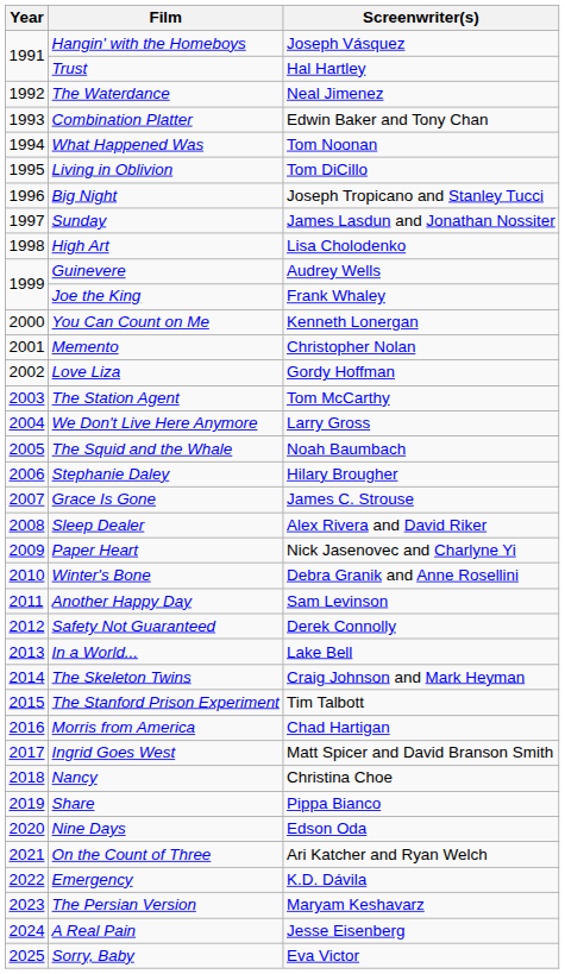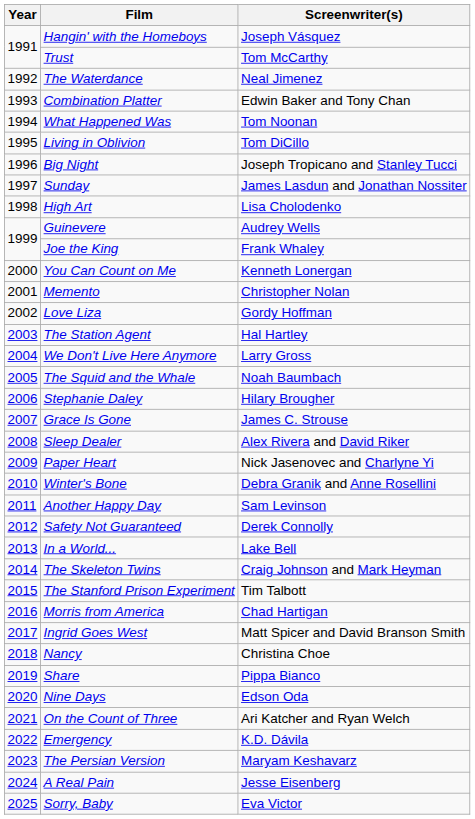 <table class="wikitable sortable">
 <tr>
 <th>Year</th>
 <th>Film</th>
 <th>Screenwriter(s)</th>
 </tr>
 <tr>
 <td rowspan="2">1991</td>
 <td><em><a href='#'>Hangin' with the Homeboys</a></em></td>
 <td><a href='#'>Joseph Vásquez</a></td>
 </tr>
 <tr>
 <td><em><a href='#'>Trust</a></em></td>
-<td><a href='#'>Hal Hartley</a></td>
+<td><a href='#'>Tom McCarthy</a></td>
 </tr>
 <tr>
 <td>1992</td>
 <td><em><a href='#'>The Waterdance</a></em></td>
 <td><a href='#'>Neal Jimenez</a></td>
 </tr>
 <tr>
 <td>1993</td>
 <td><em><a href='#'>Combination Platter</a></em></td>
 <td>Edwin Baker and Tony Chan</td>
 </tr>
 <tr>
 <td>1994</td>
 <td><em><a href='#'>What Happened Was</a></em></td>
 <td><a href='#'>Tom Noonan</a></td>
 </tr>
 <tr>
 <td>1995</td>
 <td><em><a href='#'>Living in Oblivion</a></em></td>
 <td><a href='#'>Tom DiCillo</a></td>
 </tr>
 <tr>
 <td>1996</td>
 <td><em><a href='#'>Big Night</a></em></td>
 <td>Joseph Tropicano and <a href='#'>Stanley Tucci</a></td>
 </tr>
 <tr>
 <td>1997</td>
 <td><em><a href='#'>Sunday</a></em></td>
 <td><a href='#'>James Lasdun</a> and <a href='#'>Jonathan Nossiter</a></td>
 </tr>
 <tr>
 <td>1998</td>
 <td><em><a href='#'>High Art</a></em></td>
 <td><a href='#'>Lisa Cholodenko</a></td>
 </tr>
 <tr>
 <td rowspan="2">1999</td>
 <td><em><a href='#'>Guinevere</a></em></td>
 <td><a href='#'>Audrey Wells</a></td>
 </tr>
 <tr>
 <td><em><a href='#'>Joe the King</a></em></td>
 <td><a href='#'>Frank Whaley</a></td>
 </tr>
 <tr>
 <td>2000</td>
 <td><em><a href='#'>You Can Count on Me</a></em></td>
 <td><a href='#'>Kenneth Lonergan</a></td>
 </tr>
 <tr>
 <td>2001</td>
 <td><em><a href='#'>Memento</a></em></td>
 <td><a href='#'>Christopher Nolan</a></td>
 </tr>
 <tr>
 <td>2002</td>
 <td><em><a href='#'>Love Liza</a></em></td>
 <td><a href='#'>Gordy Hoffman</a></td>
 </tr>
 <tr>
 <td><a href='#'>2003</a></td>
 <td><em><a href='#'>The Station Agent</a></em></td>
-<td><a href='#'>Tom McCarthy</a></td>
+<td><a href='#'>Hal Hartley</a></td>
 </tr>
 <tr>
 <td><a href='#'>2004</a></td>
 <td><em><a href='#'>We Don't Live Here Anymore</a></em></td>
 <td><a href='#'>Larry Gross</a></td>
 </tr>
 <tr>
 <td><a href='#'>2005</a></td>
 <td><em><a href='#'>The Squid and the Whale</a></em></td>
 <td><a href='#'>Noah Baumbach</a></td>
 </tr>
 <tr>
 <td><a href='#'>2006</a></td>
 <td><em><a href='#'>Stephanie Daley</a></em></td>
 <td><a href='#'>Hilary Brougher</a></td>
 </tr>
 <tr>
 <td><a href='#'>2007</a></td>
 <td><em><a href='#'>Grace Is Gone</a></em></td>
 <td><a href='#'>James C. Strouse</a></td>
 </tr>
 <tr>
 <td><a href='#'>2008</a></td>
 <td><em><a href='#'>Sleep Dealer</a></em></td>
 <td><a href='#'>Alex Rivera</a> and <a href='#'>David Riker</a></td>
 </tr>
 <tr>
 <td><a href='#'>2009</a></td>
 <td><em><a href='#'>Paper Heart</a></em></td>
 <td>Nick Jasenovec and <a href='#'>Charlyne Yi</a></td>
 </tr>
 <tr>
 <td><a href='#'>2010</a></td>
 <td><em><a href='#'>Winter's Bone</a></em></td>
 <td><a href='#'>Debra Granik</a> and <a href='#'>Anne Rosellini</a></td>
 </tr>
 <tr>
 <td><a href='#'>2011</a></td>
 <td><em><a href='#'>Another Happy Day</a></em></td>
 <td><a href='#'>Sam Levinson</a></td>
 </tr>
 <tr>
 <td><a href='#'>2012</a></td>
 <td><em><a href='#'>Safety Not Guaranteed</a></em></td>
 <td><a href='#'>Derek Connolly</a></td>
 </tr>
 <tr>
 <td><a href='#'>2013</a></td>
 <td><em><a href='#'>In a World...</a></em></td>
 <td><a href='#'>Lake Bell</a></td>
 </tr>
 <tr>
 <td><a href='#'>2014</a></td>
 <td><em><a href='#'>The Skeleton Twins</a></em></td>
 <td><a href='#'>Craig Johnson</a> and <a href='#'>Mark Heyman</a></td>
 </tr>
 <tr>
 <td><a href='#'>2015</a></td>
 <td><em><a href='#'>The Stanford Prison Experiment</a></em></td>
 <td>Tim Talbott</td>
 </tr>
 <tr>
 <td><a href='#'>2016</a></td>
 <td><em><a href='#'>Morris from America</a></em></td>
 <td><a href='#'>Chad Hartigan</a></td>
 </tr>
 <tr>
 <td><a href='#'>2017</a></td>
 <td><em><a href='#'>Ingrid Goes West</a></em></td>
 <td>Matt Spicer and David Branson Smith</td>
 </tr>
 <tr>
 <td><a href='#'>2018</a></td>
 <td><em><a href='#'>Nancy</a></em></td>
 <td>Christina Choe</td>
 </tr>
 <tr>
 <td><a href='#'>2019</a></td>
 <td><em><a href='#'>Share</a></em></td>
 <td><a href='#'>Pippa Bianco</a></td>
 </tr>
 <tr>
 <td><a href='#'>2020</a></td>
 <td><em><a href='#'>Nine Days</a></em></td>
 <td><a href='#'>Edson Oda</a></td>
 </tr>
 <tr>
 <td><a href='#'>2021</a></td>
 <td><em><a href='#'>On the Count of Three</a></em></td>
 <td>Ari Katcher and Ryan Welch</td>
 </tr>
 <tr>
 <td><a href='#'>2022</a></td>
 <td><em><a href='#'>Emergency</a></em></td>
 <td><a href='#'>K.D. Dávila</a></td>
 </tr>
 <tr>
 <td><a href='#'>2023</a></td>
 <td><em><a href='#'>The Persian Version</a></em></td>
 <td><a href='#'>Maryam Keshavarz</a></td>
 </tr>
 <tr>
 <td><a href='#'>2024</a></td>
 <td><em><a href='#'>A Real Pain</a></em></td>
 <td><a href='#'>Jesse Eisenberg</a></td>
 </tr>
 <tr>
 <td><a href='#'>2025</a></td>
 <td><em><a href='#'>Sorry, Baby</a></em></td>
 <td><a href='#'>Eva Victor</a></td>
 </tr>
 </table>
